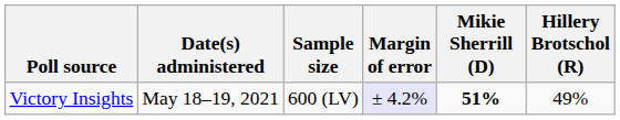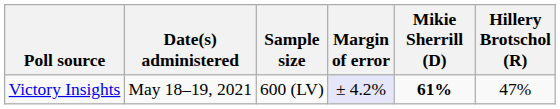 <table class="wikitable" style="font-size:90%;text-align:center;">
 <tr valign=bottom>
 <th>Poll source</th>
 <th>Date(s)<br>administered</th>
 <th>Sample<br>size</th>
 <th>Margin<br>of error</th>
 <th style="width:60px;">Mikie<br>Sherrill<br>(D)</th>
 <th style="width:60px;">Hillery<br>Brotschol<br>(R)</th>
 </tr>
 <tr>
 <td style="text-align:left;"><a href='#'>Victory Insights</a></td>
 <td>May 18–19, 2021</td>
 <td>600 (LV)</td>
 <td style="background: lavender;">± 4.2%</td>
-<td><strong>51%</strong></td>
-<td>49%</td>
+<td><strong>61%</strong></td>
+<td>47%</td>
 </tr>
 </table>
